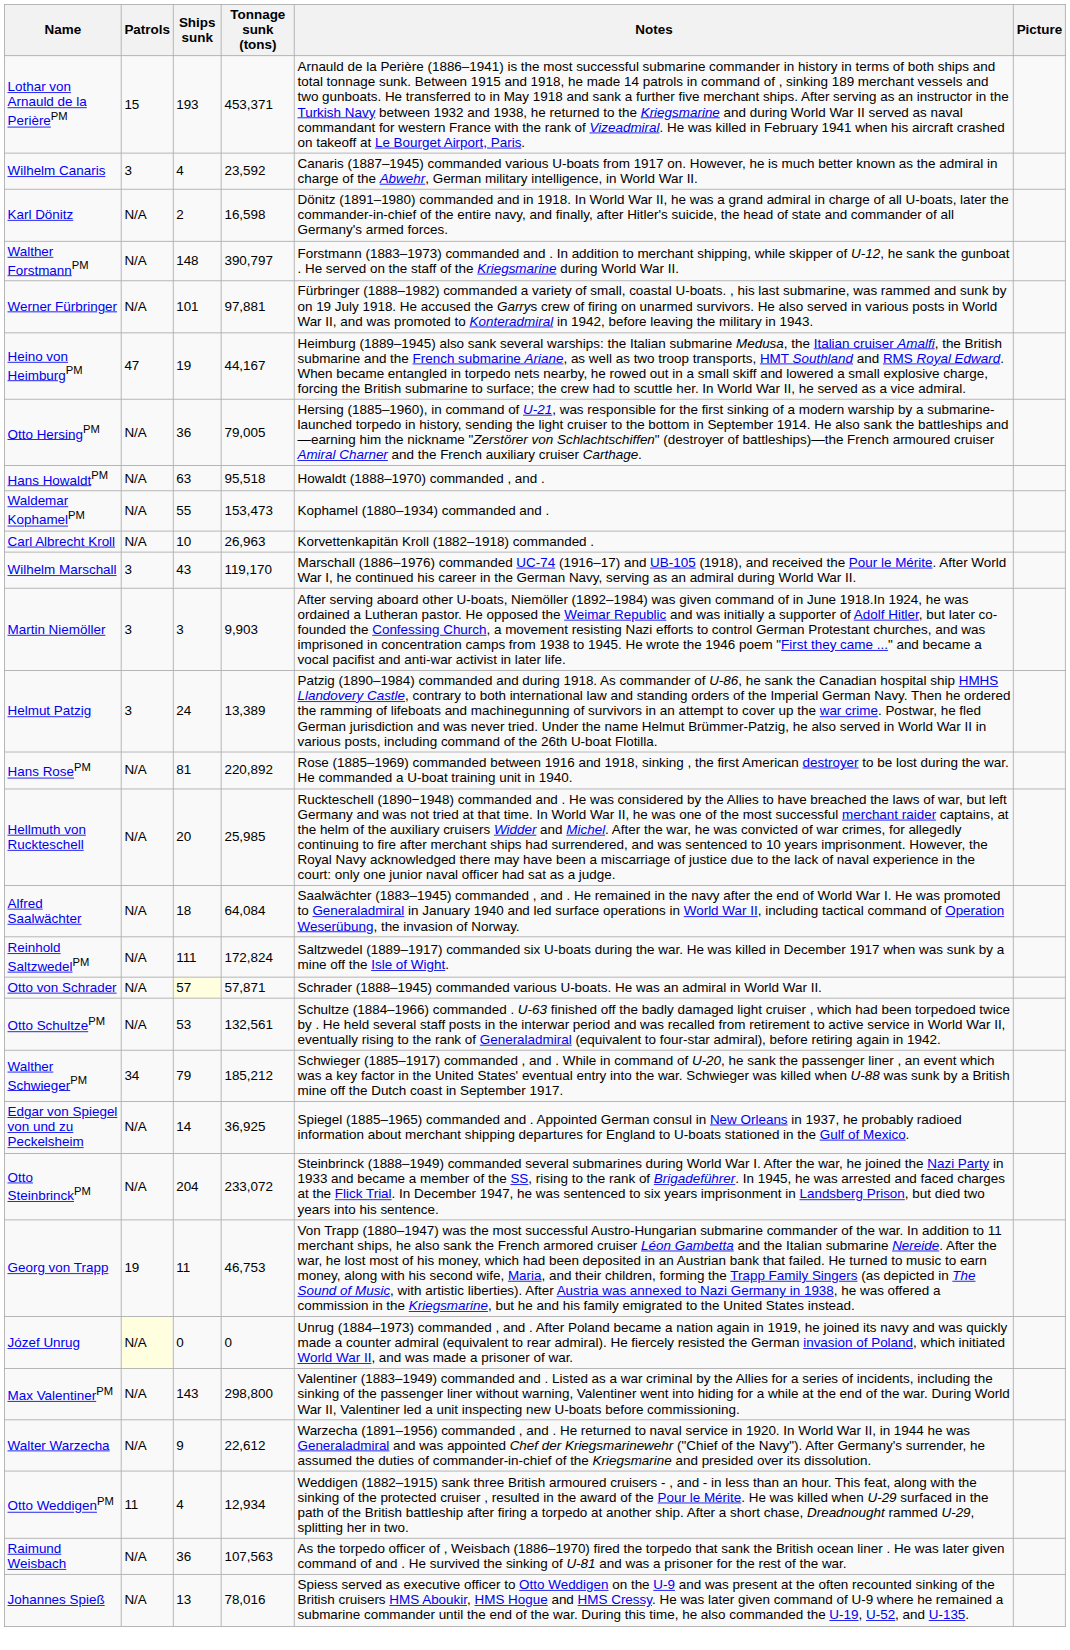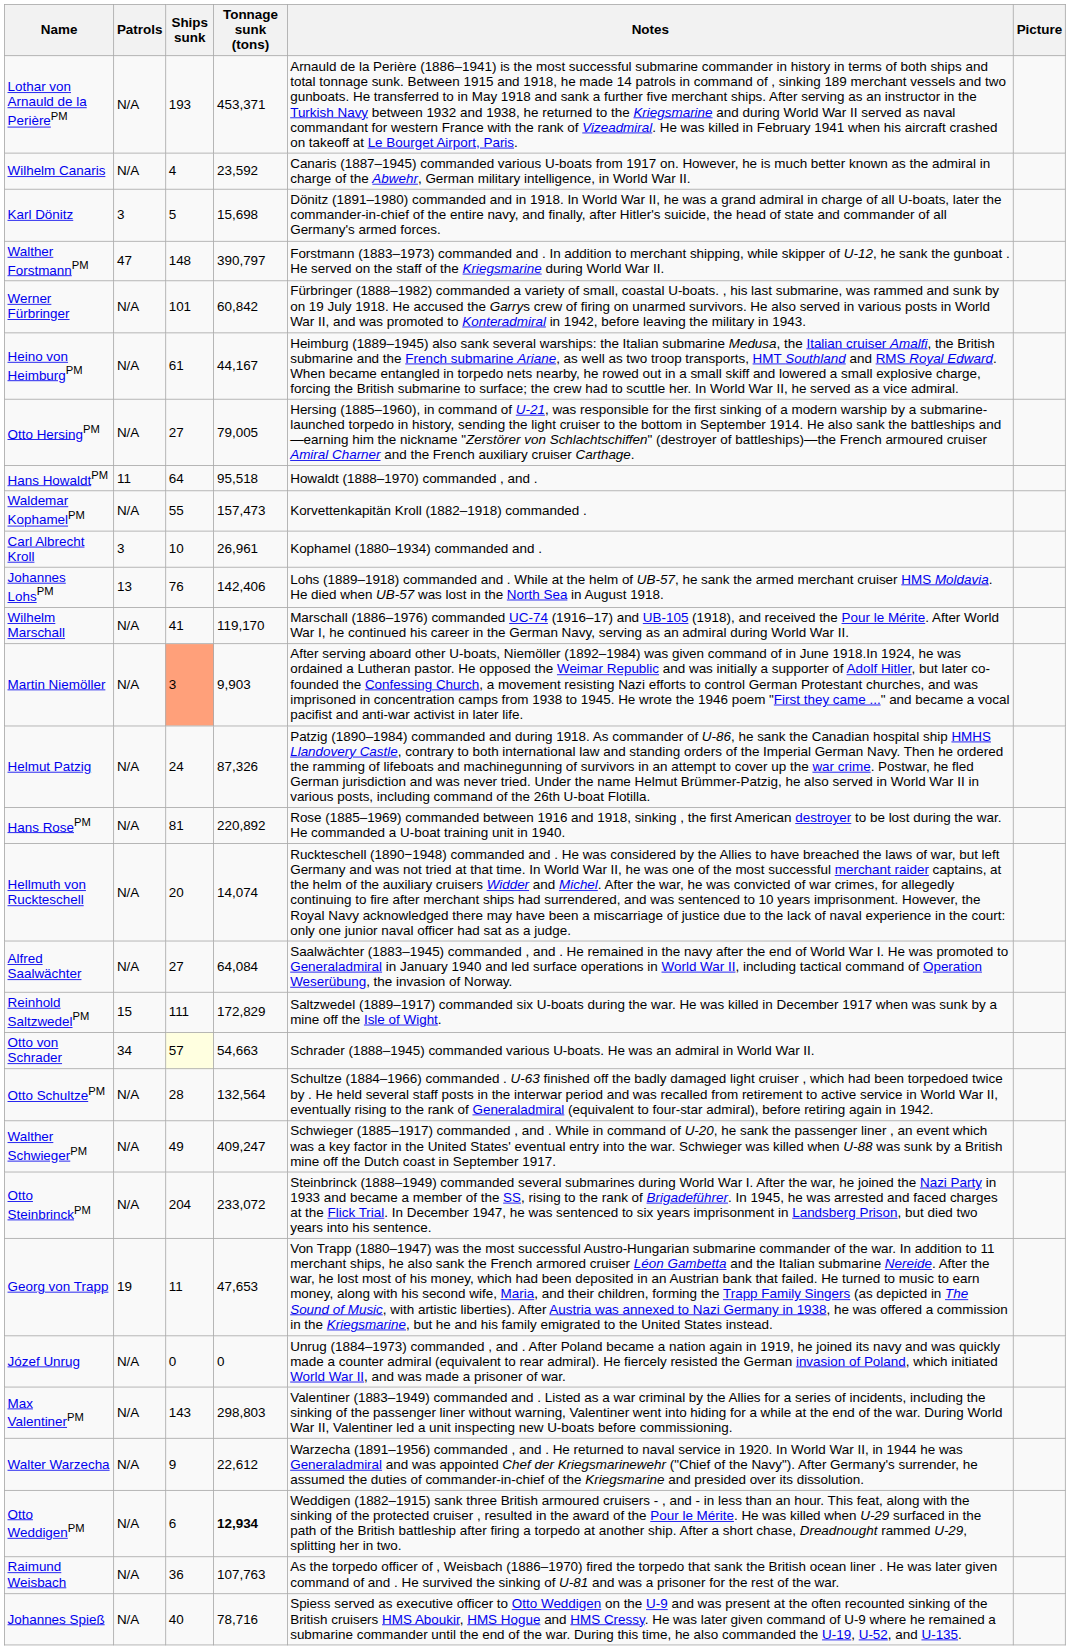 <table class="wikitable sortable" width="100%">
 <tr>
 <th class=unsortable>Name</th>
 <th>Patrols</th>
 <th>Ships sunk</th>
 <th>Tonnage sunk (tons)</th>
 <th class=unsortable>Notes</th>
 <th class=unsortable>Picture</th>
 </tr>
 <tr>
 <td><a href='#'>Lothar von Arnauld de la Perière</a><sup>PM</sup></td>
-<td>15</td>
+<td>N/A</td>
 <td>193</td>
 <td>453,371</td>
 <td>Arnauld de la Perière (1886–1941) is the most successful submarine commander in history in terms of both ships and total tonnage sunk. Between 1915 and 1918, he made 14 patrols in command of , sinking 189 merchant vessels and two gunboats. He transferred to  in May 1918 and sank a further five merchant ships. After serving as an instructor in the <a href='#'>Turkish Navy</a> between 1932 and 1938, he returned to the <em><a href='#'>Kriegsmarine</a></em> and during World War II served as naval commandant for western France with the rank of <em><a href='#'>Vizeadmiral</a></em>. He was killed in February 1941 when his aircraft crashed on takeoff at <a href='#'>Le Bourget Airport, Paris</a>.</td>
 <td></td>
 </tr>
 <tr>
 <td><a href='#'>Wilhelm Canaris</a></td>
-<td>3</td>
+<td>N/A</td>
 <td>4</td>
 <td>23,592</td>
 <td>Canaris (1887–1945) commanded various U-boats from 1917 on. However, he is much better known as the admiral in charge of the <em><a href='#'>Abwehr</a></em>, German military intelligence, in World War II.</td>
 <td></td>
 </tr>
 <tr>
 <td><a href='#'>Karl Dönitz</a></td>
-<td>N/A</td>
-<td>2</td>
-<td>16,598</td>
+<td>3</td>
+<td>5</td>
+<td>15,698</td>
 <td>Dönitz (1891–1980) commanded  and  in 1918. In World War II, he was a grand admiral in charge of all U-boats, later the commander-in-chief of the entire navy, and finally, after Hitler's suicide, the head of state and commander of all Germany's armed forces.</td>
 <td></td>
 </tr>
 <tr>
 <td><a href='#'>Walther Forstmann</a><sup>PM</sup></td>
-<td>N/A</td>
+<td>47</td>
 <td>148</td>
 <td>390,797</td>
 <td>Forstmann (1883–1973) commanded  and . In addition to merchant shipping, while skipper of <em>U-12</em>, he sank the gunboat . He served on the staff of the <em><a href='#'>Kriegsmarine</a></em> during World War II.</td>
 <td></td>
 </tr>
 <tr>
 <td><a href='#'>Werner Fürbringer</a></td>
 <td>N/A</td>
 <td>101</td>
-<td>97,881</td>
+<td>60,842</td>
 <td>Fürbringer (1888–1982) commanded a variety of small, coastal U-boats. , his last submarine, was rammed and sunk by  on 19 July 1918. He accused the <em>Garry</em>s crew of firing on unarmed survivors. He also served in various posts in World War II, and was promoted to <em><a href='#'>Konteradmiral</a></em> in 1942, before leaving the military in 1943.</td>
 <td></td>
 </tr>
 <tr>
 <td><a href='#'>Heino von Heimburg</a><sup>PM</sup></td>
-<td>47</td>
-<td>19</td>
+<td>N/A</td>
+<td>61</td>
 <td>44,167</td>
 <td>Heimburg (1889–1945) also sank several warships: the Italian submarine <em>Medusa</em>, the <a href='#'>Italian cruiser <em>Amalfi</em></a>, the British submarine  and the <a href='#'>French submarine <em>Ariane</em></a>, as well as two troop transports, <a href='#'>HMT <em>Southland</em></a> and <a href='#'>RMS <em>Royal Edward</em></a>. When  became entangled in torpedo nets nearby, he rowed out in a small skiff and lowered a small explosive charge, forcing the British submarine to surface; the crew had to scuttle her. In World War II, he served as a vice admiral.</td>
 <td></td>
 </tr>
 <tr>
 <td><a href='#'>Otto Hersing</a><sup>PM</sup></td>
 <td>N/A</td>
-<td>36</td>
+<td>27</td>
 <td>79,005</td>
 <td>Hersing (1885–1960), in command of <em><a href='#'>U-21</a></em>, was responsible for the first sinking of a modern warship by a submarine-launched torpedo in history, sending the light cruiser  to the bottom in September 1914. He also sank the battleships  and —earning him the nickname "<em>Zerstörer von Schlachtschiffen</em>" (destroyer of battleships)—the French armoured cruiser <em><a href='#'>Amiral Charner</a></em> and the French auxiliary cruiser <em>Carthage</em>.</td>
 <td></td>
 </tr>
 <tr>
 <td><a href='#'>Hans Howaldt</a><sup>PM</sup></td>
-<td>N/A</td>
-<td>63</td>
+<td>11</td>
+<td>64</td>
 <td>95,518</td>
 <td>Howaldt (1888–1970) commanded ,  and .</td>
 <td></td>
 </tr>
 <tr>
 <td><a href='#'>Waldemar Kophamel</a><sup>PM</sup></td>
 <td>N/A</td>
 <td>55</td>
-<td>153,473</td>
+<td>157,473</td>
+<td>Korvettenkapitän Kroll (1882–1918) commanded .</td>
+<td></td>
+</tr>
+<tr>
+<td><a href='#'>Carl Albrecht Kroll</a></td>
+<td>3</td>
+<td>10</td>
+<td>26,961</td>
 <td>Kophamel (1880–1934) commanded  and .</td>
 <td></td>
 </tr>
 <tr>
-<td><a href='#'>Carl Albrecht Kroll</a></td>
-<td>N/A</td>
-<td>10</td>
-<td>26,963</td>
-<td>Korvettenkapitän Kroll (1882–1918) commanded .</td>
+<td><a href='#'>Johannes Lohs</a><sup>PM</sup></td>
+<td>13</td>
+<td>76</td>
+<td>142,406</td>
+<td>Lohs (1889–1918) commanded  and . While at the helm of <em>UB-57</em>, he sank the armed merchant cruiser <a href='#'>HMS <em>Moldavia</em></a>. He died when <em>UB-57</em> was lost in the <a href='#'>North Sea</a> in August 1918.</td>
 <td></td>
 </tr>
 <tr>
 <td><a href='#'>Wilhelm Marschall</a></td>
-<td>3</td>
-<td>43</td>
+<td>N/A</td>
+<td>41</td>
 <td>119,170</td>
 <td>Marschall (1886–1976) commanded <a href='#'>UC-74</a> (1916–17) and <a href='#'>UB-105</a> (1918), and received the <a href='#'>Pour le Mérite</a>. After World War I, he continued his career in the German Navy, serving as an admiral during World War II.</td>
 <td></td>
 </tr>
 <tr>
 <td><a href='#'>Martin Niemöller</a></td>
-<td>3</td>
-<td>3</td>
+<td>N/A</td>
+<td style="background: lightsalmon;">3</td>
 <td>9,903</td>
 <td>After serving aboard other U-boats, Niemöller (1892–1984) was given command of  in June 1918.In 1924, he was ordained a Lutheran pastor. He opposed the <a href='#'>Weimar Republic</a> and was initially a supporter of <a href='#'>Adolf Hitler</a>, but later co-founded the <a href='#'>Confessing Church</a>, a movement resisting Nazi efforts to control German Protestant churches, and was imprisoned in concentration camps from 1938 to 1945. He wrote the 1946 poem "<a href='#'>First they came ...</a>" and became a vocal pacifist and anti-war activist in later life.</td>
 <td></td>
 </tr>
 <tr>
 <td><a href='#'>Helmut Patzig</a></td>
-<td>3</td>
+<td>N/A</td>
 <td>24</td>
-<td>13,389</td>
+<td>87,326</td>
 <td>Patzig (1890–1984) commanded  and  during 1918. As commander of <em>U-86</em>, he sank the Canadian hospital ship <a href='#'>HMHS <em>Llandovery Castle</em></a>, contrary to both international law and standing orders of the Imperial German Navy. Then he ordered the ramming of lifeboats and machinegunning of survivors in an attempt to cover up the <a href='#'>war crime</a>. Postwar, he fled German jurisdiction and was never tried. Under the name Helmut Brümmer-Patzig, he also served in World War II in various posts, including command of the 26th U-boat Flotilla.</td>
 </tr>
 <tr>
 <td><a href='#'>Hans Rose</a><sup>PM</sup></td>
 <td>N/A</td>
 <td>81</td>
 <td>220,892</td>
 <td>Rose (1885–1969) commanded  between 1916 and 1918, sinking , the first American <a href='#'>destroyer</a> to be lost during the war. He commanded a U-boat training unit in 1940.</td>
 <td></td>
 </tr>
 <tr>
 <td><a href='#'>Hellmuth von Ruckteschell</a></td>
 <td>N/A</td>
 <td>20</td>
-<td>25,985</td>
+<td>14,074</td>
 <td>Ruckteschell (1890−1948) commanded  and . He was considered by the Allies to have breached the laws of war, but left Germany and was not tried at that time. In World War II, he was one of the most successful <a href='#'>merchant raider</a> captains, at the helm of the auxiliary cruisers <a href='#'><em>Widder</em></a> and <a href='#'><em>Michel</em></a>. After the war, he was convicted of war crimes, for allegedly continuing to fire after merchant ships had surrendered, and was sentenced to 10 years imprisonment. However, the Royal Navy acknowledged there may have been a miscarriage of justice due to the lack of naval experience in the court: only one junior naval officer had sat as a judge.</td>
 <td></td>
 </tr>
 <tr>
 <td><a href='#'>Alfred Saalwächter</a></td>
 <td>N/A</td>
-<td>18</td>
+<td>27</td>
 <td>64,084</td>
 <td>Saalwächter (1883–1945) commanded ,  and . He remained in the navy after the end of World War I. He was promoted to <a href='#'>Generaladmiral</a> in January 1940 and led surface operations in <a href='#'>World War II</a>, including tactical command of <a href='#'>Operation Weserübung</a>, the invasion of Norway.</td>
 <td></td>
 </tr>
 <tr>
 <td><a href='#'>Reinhold Saltzwedel</a><sup>PM</sup></td>
-<td>N/A</td>
+<td>15</td>
 <td>111</td>
-<td>172,824</td>
+<td>172,829</td>
 <td>Saltzwedel (1889–1917) commanded six U-boats during the war. He was killed in December 1917 when  was sunk by a mine off the <a href='#'>Isle of Wight</a>.</td>
 <td></td>
 </tr>
 <tr>
 <td><a href='#'>Otto von Schrader</a></td>
-<td>N/A</td>
+<td>34</td>
 <td style="background: lightyellow;">57</td>
-<td>57,871</td>
+<td>54,663</td>
 <td>Schrader (1888–1945) commanded various U-boats. He was an admiral in World War II.</td>
 <td></td>
 </tr>
 <tr>
 <td><a href='#'>Otto Schultze</a><sup>PM</sup></td>
 <td>N/A</td>
-<td>53 </td>
-<td>132,561</td>
+<td>28 </td>
+<td>132,564</td>
 <td>Schultze (1884–1966) commanded . <em>U-63</em> finished off the badly damaged light cruiser , which had been torpedoed twice by . He held several staff posts in the interwar period and was recalled from retirement to active service in World War II, eventually rising to the rank of <a href='#'>Generaladmiral</a> (equivalent to four-star admiral), before retiring again in 1942.</td>
 <td></td>
 </tr>
 <tr>
 <td><a href='#'>Walther Schwieger</a><sup>PM</sup></td>
-<td>34</td>
-<td>79</td>
-<td>185,212</td>
+<td>N/A</td>
+<td>49</td>
+<td>409,247</td>
 <td>Schwieger (1885–1917) commanded ,  and . While in command of <em>U-20</em>, he sank the passenger liner , an event which was a key factor in the United States' eventual entry into the war. Schwieger was killed when <em>U-88</em> was sunk by a British mine off the Dutch coast in September 1917.</td>
-<td></td>
-</tr>
-<tr>
-<td><a href='#'>Edgar von Spiegel von und zu Peckelsheim</a></td>
-<td>N/A</td>
-<td>14</td>
-<td>36,925</td>
-<td>Spiegel (1885–1965) commanded  and . Appointed German consul in <a href='#'>New Orleans</a> in 1937, he probably radioed information about merchant shipping departures for England to U-boats stationed in the <a href='#'>Gulf of Mexico</a>.</td>
 <td></td>
 </tr>
 <tr>
 <td><a href='#'>Otto Steinbrinck</a><sup>PM</sup></td>
 <td>N/A</td>
 <td>204</td>
 <td>233,072</td>
 <td>Steinbrinck (1888–1949) commanded several submarines during World War I. After the war, he joined the <a href='#'>Nazi Party</a> in 1933 and became a member of the <a href='#'>SS</a>, rising to the rank of <em><a href='#'>Brigadeführer</a></em>. In 1945, he was arrested and faced charges at the <a href='#'>Flick Trial</a>. In December 1947, he was sentenced to six years imprisonment in <a href='#'>Landsberg Prison</a>, but died two years into his sentence.</td>
 <td></td>
 </tr>
 <tr>
 <td><a href='#'>Georg von Trapp</a></td>
 <td>19</td>
 <td>11</td>
-<td>46,753</td>
+<td>47,653</td>
 <td>Von Trapp (1880–1947) was the most successful Austro-Hungarian submarine commander of the war. In addition to 11 merchant ships, he also sank the French armored cruiser <em><a href='#'>Léon Gambetta</a></em> and the Italian submarine <em><a href='#'>Nereide</a></em>. After the war, he lost most of his money, which had been deposited in an Austrian bank that failed. He turned to music to earn money, along with his second wife, <a href='#'>Maria</a>, and their children, forming the <a href='#'>Trapp Family Singers</a> (as depicted in <em><a href='#'>The Sound of Music</a></em>, with artistic liberties). After <a href='#'>Austria was annexed to Nazi Germany in 1938</a>, he was offered a commission in the <em><a href='#'>Kriegsmarine</a></em>, but he and his family emigrated to the United States instead.</td>
 <td></td>
 </tr>
 <tr>
 <td><a href='#'>Józef Unrug</a></td>
-<td style="background: lightyellow;">N/A</td>
+<td>N/A</td>
 <td>0</td>
 <td>0</td>
 <td>Unrug (1884–1973) commanded ,  and . After Poland became a nation again in 1919, he joined its navy and was quickly made a counter admiral (equivalent to rear admiral). He fiercely resisted the German <a href='#'>invasion of Poland</a>, which initiated <a href='#'>World War II</a>, and was made a prisoner of war.</td>
 <td></td>
 </tr>
 <tr>
 <td><a href='#'>Max Valentiner</a><sup>PM</sup></td>
 <td>N/A</td>
 <td>143</td>
-<td>298,800</td>
+<td>298,803</td>
 <td>Valentiner (1883–1949) commanded  and . Listed as a war criminal by the Allies for a series of incidents, including the sinking of the passenger liner  without warning, Valentiner went into hiding for a while at the end of the war. During World War II, Valentiner led a unit inspecting new U-boats before commissioning.</td>
 <td></td>
 </tr>
 <tr>
 <td><a href='#'>Walter Warzecha</a></td>
 <td>N/A</td>
 <td>9</td>
 <td>22,612</td>
 <td>Warzecha (1891–1956) commanded ,  and . He returned to naval service in 1920. In World War II, in 1944 he was <a href='#'>Generaladmiral</a> and was appointed <em>Chef der Kriegsmarinewehr</em> ("Chief of the Navy"). After Germany's surrender, he assumed the duties of commander-in-chief of the <em>Kriegsmarine</em> and presided over its dissolution.</td>
 <td></td>
 </tr>
 <tr>
 <td><a href='#'>Otto Weddigen</a><sup>PM</sup></td>
-<td>11</td>
-<td>4</td>
-<td>12,934</td>
+<td>N/A</td>
+<td>6</td>
+<td><strong>12,934</strong></td>
 <td>Weddigen (1882–1915) sank three British armoured cruisers - ,  and  - in less than an hour. This feat, along with the sinking of the protected cruiser , resulted in the award of the <a href='#'>Pour le Mérite</a>. He was killed when <em>U-29</em> surfaced in the path of the British battleship  after firing a torpedo at another ship. After a short chase, <em>Dreadnought</em> rammed <em>U-29</em>, splitting her in two.</td>
 <td></td>
 </tr>
 <tr>
 <td><a href='#'>Raimund Weisbach</a></td>
 <td>N/A</td>
 <td>36</td>
-<td>107,563</td>
+<td>107,763</td>
 <td>As the torpedo officer of , Weisbach (1886–1970) fired the torpedo that sank the British ocean liner . He was later given command of  and . He survived the sinking of <em>U-81</em> and was a prisoner for the rest of the war.</td>
 <td></td>
 </tr>
 <tr>
 <td><a href='#'>Johannes Spieß</a></td>
 <td>N/A</td>
-<td>13</td>
-<td>78,016</td>
+<td>40</td>
+<td>78,716</td>
 <td>Spiess served as executive officer to <a href='#'>Otto Weddigen</a> on the <a href='#'>U-9</a> and was present at the often recounted sinking of the British cruisers <a href='#'>HMS Aboukir</a>, <a href='#'>HMS Hogue</a> and <a href='#'>HMS Cressy</a>. He was later given command of U-9 where he remained a submarine commander until the end of the war. During this time, he also commanded the <a href='#'>U-19</a>, <a href='#'>U-52</a>, and <a href='#'>U-135</a>.</td>
 <td></td>
 </tr>
 </table>
